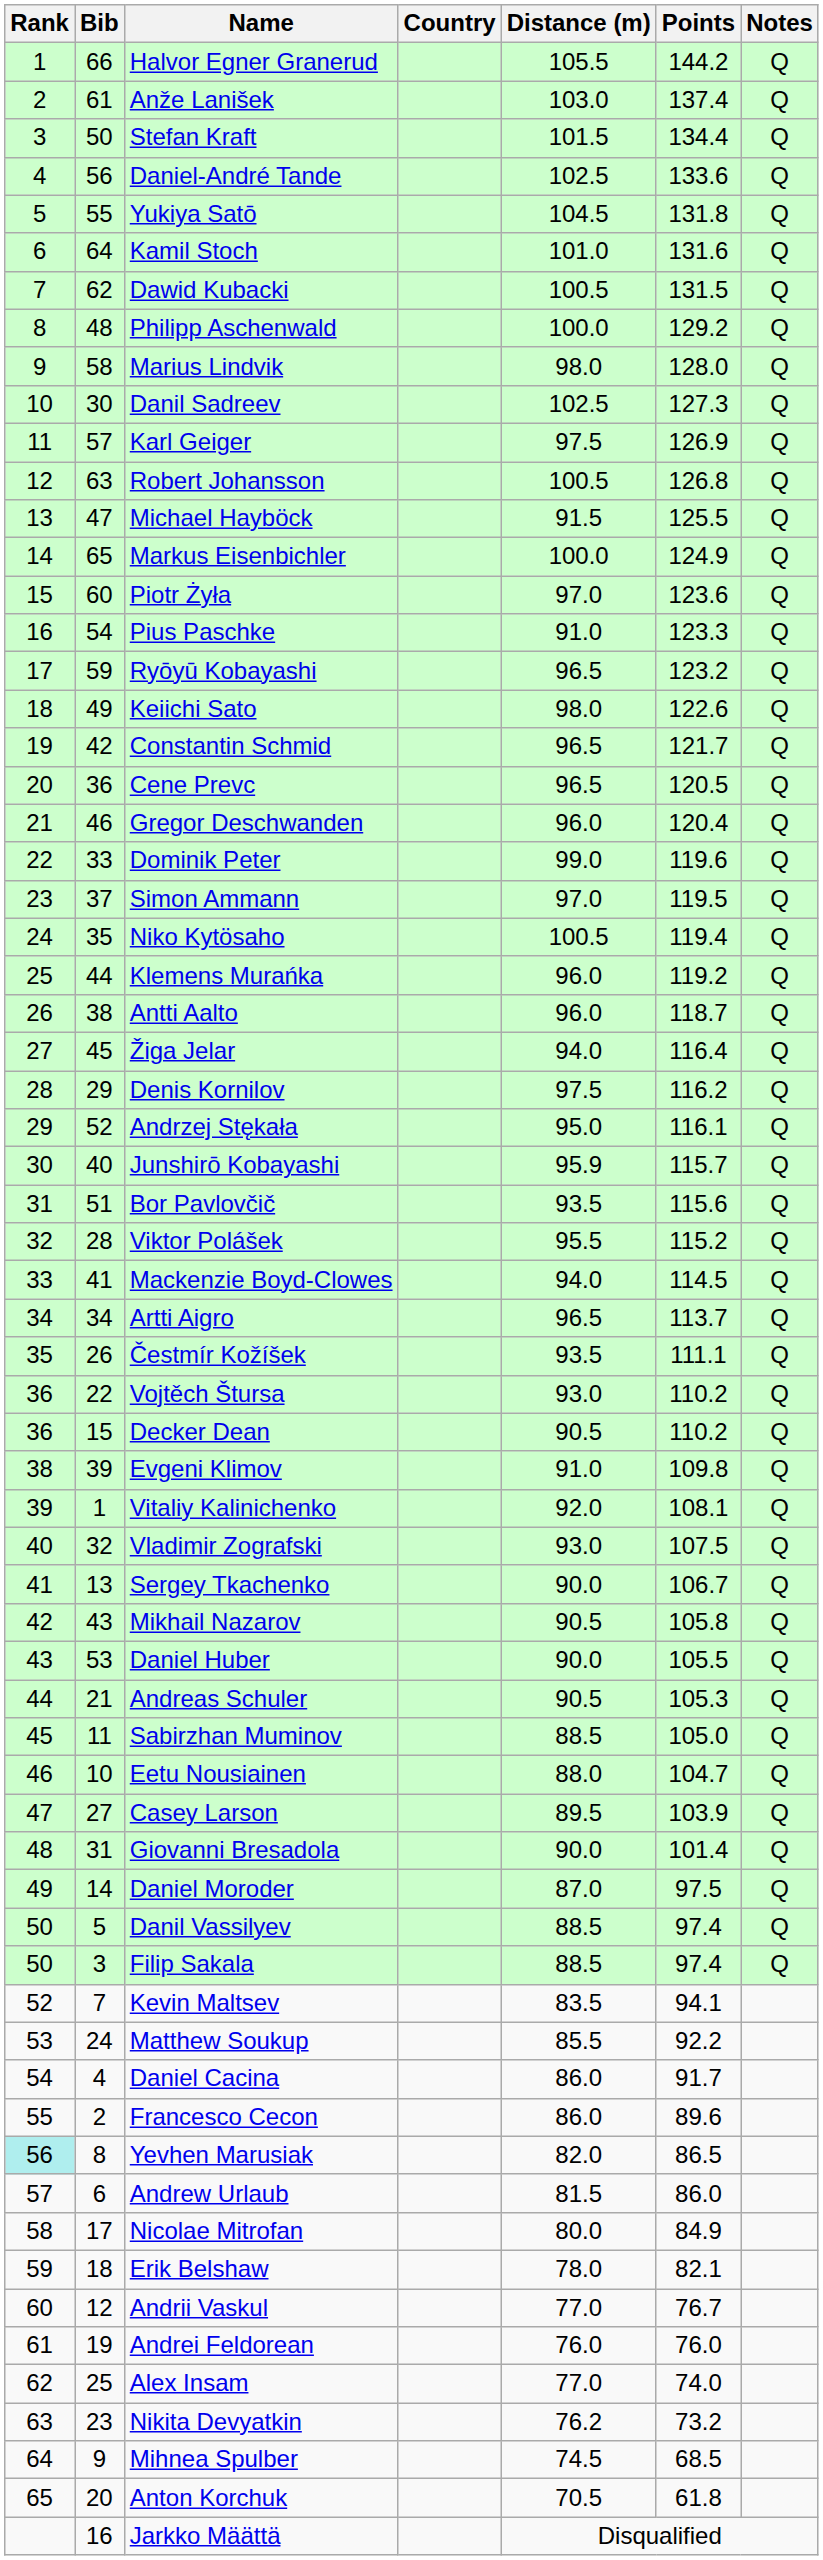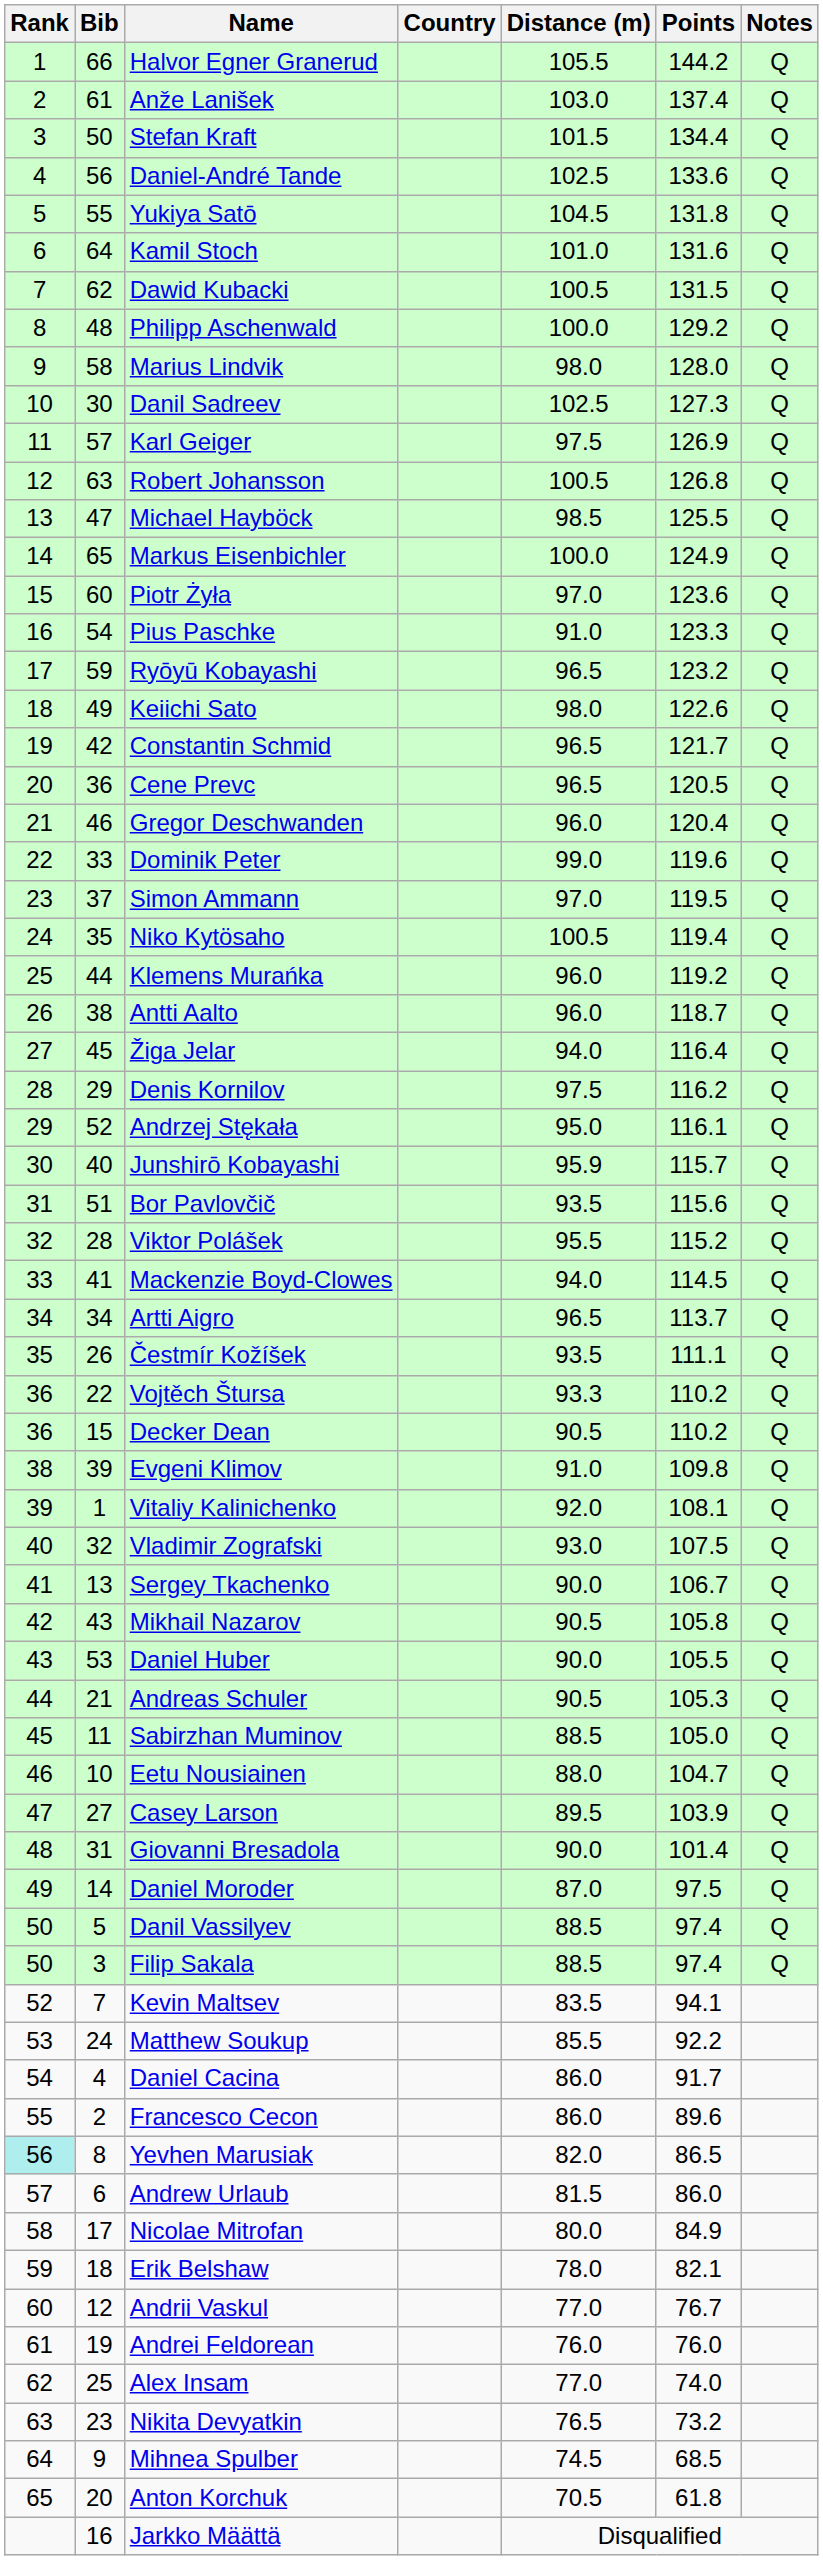 <table class="wikitable sortable" style="text-align:center">
 <tr>
 <th>Rank</th>
 <th>Bib</th>
 <th>Name</th>
 <th>Country</th>
 <th>Distance (m)</th>
 <th>Points</th>
 <th>Notes</th>
 </tr>
 <tr bgcolor=ccffcc>
 <td>1</td>
 <td>66</td>
 <td align=left><a href='#'>Halvor Egner Granerud</a></td>
 <td align=left></td>
 <td>105.5</td>
 <td>144.2</td>
 <td>Q</td>
 </tr>
 <tr bgcolor=ccffcc>
 <td>2</td>
 <td>61</td>
 <td align=left><a href='#'>Anže Lanišek</a></td>
 <td align=left></td>
 <td>103.0</td>
 <td>137.4</td>
 <td>Q</td>
 </tr>
 <tr bgcolor=ccffcc>
 <td>3</td>
 <td>50</td>
 <td align=left><a href='#'>Stefan Kraft</a></td>
 <td align=left></td>
 <td>101.5</td>
 <td>134.4</td>
 <td>Q</td>
 </tr>
 <tr bgcolor=ccffcc>
 <td>4</td>
 <td>56</td>
 <td align=left><a href='#'>Daniel-André Tande</a></td>
 <td align=left></td>
 <td>102.5</td>
 <td>133.6</td>
 <td>Q</td>
 </tr>
 <tr bgcolor=ccffcc>
 <td>5</td>
 <td>55</td>
 <td align=left><a href='#'>Yukiya Satō</a></td>
 <td align=left></td>
 <td>104.5</td>
 <td>131.8</td>
 <td>Q</td>
 </tr>
 <tr bgcolor=ccffcc>
 <td>6</td>
 <td>64</td>
 <td align=left><a href='#'>Kamil Stoch</a></td>
 <td align=left></td>
 <td>101.0</td>
 <td>131.6</td>
 <td>Q</td>
 </tr>
 <tr bgcolor=ccffcc>
 <td>7</td>
 <td>62</td>
 <td align=left><a href='#'>Dawid Kubacki</a></td>
 <td align=left></td>
 <td>100.5</td>
 <td>131.5</td>
 <td>Q</td>
 </tr>
 <tr bgcolor=ccffcc>
 <td>8</td>
 <td>48</td>
 <td align=left><a href='#'>Philipp Aschenwald</a></td>
 <td align=left></td>
 <td>100.0</td>
 <td>129.2</td>
 <td>Q</td>
 </tr>
 <tr bgcolor=ccffcc>
 <td>9</td>
 <td>58</td>
 <td align=left><a href='#'>Marius Lindvik</a></td>
 <td align=left></td>
 <td>98.0</td>
 <td>128.0</td>
 <td>Q</td>
 </tr>
 <tr bgcolor=ccffcc>
 <td>10</td>
 <td>30</td>
 <td align=left><a href='#'>Danil Sadreev</a></td>
 <td align=left></td>
 <td>102.5</td>
 <td>127.3</td>
 <td>Q</td>
 </tr>
 <tr bgcolor=ccffcc>
 <td>11</td>
 <td>57</td>
 <td align=left><a href='#'>Karl Geiger</a></td>
 <td align=left></td>
 <td>97.5</td>
 <td>126.9</td>
 <td>Q</td>
 </tr>
 <tr bgcolor=ccffcc>
 <td>12</td>
 <td>63</td>
 <td align=left><a href='#'>Robert Johansson</a></td>
 <td align=left></td>
 <td>100.5</td>
 <td>126.8</td>
 <td>Q</td>
 </tr>
 <tr bgcolor=ccffcc>
 <td>13</td>
 <td>47</td>
 <td align=left><a href='#'>Michael Hayböck</a></td>
 <td align=left></td>
-<td>91.5</td>
+<td>98.5</td>
 <td>125.5</td>
 <td>Q</td>
 </tr>
 <tr bgcolor=ccffcc>
 <td>14</td>
 <td>65</td>
 <td align=left><a href='#'>Markus Eisenbichler</a></td>
 <td align=left></td>
 <td>100.0</td>
 <td>124.9</td>
 <td>Q</td>
 </tr>
 <tr bgcolor=ccffcc>
 <td>15</td>
 <td>60</td>
 <td align=left><a href='#'>Piotr Żyła</a></td>
 <td align=left></td>
 <td>97.0</td>
 <td>123.6</td>
 <td>Q</td>
 </tr>
 <tr bgcolor=ccffcc>
 <td>16</td>
 <td>54</td>
 <td align=left><a href='#'>Pius Paschke</a></td>
 <td align=left></td>
 <td>91.0</td>
 <td>123.3</td>
 <td>Q</td>
 </tr>
 <tr bgcolor=ccffcc>
 <td>17</td>
 <td>59</td>
 <td align=left><a href='#'>Ryōyū Kobayashi</a></td>
 <td align=left></td>
 <td>96.5</td>
 <td>123.2</td>
 <td>Q</td>
 </tr>
 <tr bgcolor=ccffcc>
 <td>18</td>
 <td>49</td>
 <td align=left><a href='#'>Keiichi Sato</a></td>
 <td align=left></td>
 <td>98.0</td>
 <td>122.6</td>
 <td>Q</td>
 </tr>
 <tr bgcolor=ccffcc>
 <td>19</td>
 <td>42</td>
 <td align=left><a href='#'>Constantin Schmid</a></td>
 <td align=left></td>
 <td>96.5</td>
 <td>121.7</td>
 <td>Q</td>
 </tr>
 <tr bgcolor=ccffcc>
 <td>20</td>
 <td>36</td>
 <td align=left><a href='#'>Cene Prevc</a></td>
 <td align=left></td>
 <td>96.5</td>
 <td>120.5</td>
 <td>Q</td>
 </tr>
 <tr bgcolor=ccffcc>
 <td>21</td>
 <td>46</td>
 <td align=left><a href='#'>Gregor Deschwanden</a></td>
 <td align=left></td>
 <td>96.0</td>
 <td>120.4</td>
 <td>Q</td>
 </tr>
 <tr bgcolor=ccffcc>
 <td>22</td>
 <td>33</td>
 <td align=left><a href='#'>Dominik Peter</a></td>
 <td align=left></td>
 <td>99.0</td>
 <td>119.6</td>
 <td>Q</td>
 </tr>
 <tr bgcolor=ccffcc>
 <td>23</td>
 <td>37</td>
 <td align=left><a href='#'>Simon Ammann</a></td>
 <td align=left></td>
 <td>97.0</td>
 <td>119.5</td>
 <td>Q</td>
 </tr>
 <tr bgcolor=ccffcc>
 <td>24</td>
 <td>35</td>
 <td align=left><a href='#'>Niko Kytösaho</a></td>
 <td align=left></td>
 <td>100.5</td>
 <td>119.4</td>
 <td>Q</td>
 </tr>
 <tr bgcolor=ccffcc>
 <td>25</td>
 <td>44</td>
 <td align=left><a href='#'>Klemens Murańka</a></td>
 <td align=left></td>
 <td>96.0</td>
 <td>119.2</td>
 <td>Q</td>
 </tr>
 <tr bgcolor=ccffcc>
 <td>26</td>
 <td>38</td>
 <td align=left><a href='#'>Antti Aalto</a></td>
 <td align=left></td>
 <td>96.0</td>
 <td>118.7</td>
 <td>Q</td>
 </tr>
 <tr bgcolor=ccffcc>
 <td>27</td>
 <td>45</td>
 <td align=left><a href='#'>Žiga Jelar</a></td>
 <td align=left></td>
 <td>94.0</td>
 <td>116.4</td>
 <td>Q</td>
 </tr>
 <tr bgcolor=ccffcc>
 <td>28</td>
 <td>29</td>
 <td align=left><a href='#'>Denis Kornilov</a></td>
 <td align=left></td>
 <td>97.5</td>
 <td>116.2</td>
 <td>Q</td>
 </tr>
 <tr bgcolor=ccffcc>
 <td>29</td>
 <td>52</td>
 <td align=left><a href='#'>Andrzej Stękała</a></td>
 <td align=left></td>
 <td>95.0</td>
 <td>116.1</td>
 <td>Q</td>
 </tr>
 <tr bgcolor=ccffcc>
 <td>30</td>
 <td>40</td>
 <td align=left><a href='#'>Junshirō Kobayashi</a></td>
 <td align=left></td>
 <td>95.9</td>
 <td>115.7</td>
 <td>Q</td>
 </tr>
 <tr bgcolor=ccffcc>
 <td>31</td>
 <td>51</td>
 <td align=left><a href='#'>Bor Pavlovčič</a></td>
 <td align=left></td>
 <td>93.5</td>
 <td>115.6</td>
 <td>Q</td>
 </tr>
 <tr bgcolor=ccffcc>
 <td>32</td>
 <td>28</td>
 <td align=left><a href='#'>Viktor Polášek</a></td>
 <td align=left></td>
 <td>95.5</td>
 <td>115.2</td>
 <td>Q</td>
 </tr>
 <tr bgcolor=ccffcc>
 <td>33</td>
 <td>41</td>
 <td align=left><a href='#'>Mackenzie Boyd-Clowes</a></td>
 <td align=left></td>
 <td>94.0</td>
 <td>114.5</td>
 <td>Q</td>
 </tr>
 <tr bgcolor=ccffcc>
 <td>34</td>
 <td>34</td>
 <td align=left><a href='#'>Artti Aigro</a></td>
 <td align=left></td>
 <td>96.5</td>
 <td>113.7</td>
 <td>Q</td>
 </tr>
 <tr bgcolor=ccffcc>
 <td>35</td>
 <td>26</td>
 <td align=left><a href='#'>Čestmír Kožíšek</a></td>
 <td align=left></td>
 <td>93.5</td>
 <td>111.1</td>
 <td>Q</td>
 </tr>
 <tr bgcolor=ccffcc>
 <td>36</td>
 <td>22</td>
 <td align=left><a href='#'>Vojtěch Štursa</a></td>
 <td align=left></td>
-<td>93.0</td>
+<td>93.3</td>
 <td>110.2</td>
 <td>Q</td>
 </tr>
 <tr bgcolor=ccffcc>
 <td>36</td>
 <td>15</td>
 <td align=left><a href='#'>Decker Dean</a></td>
 <td align=left></td>
 <td>90.5</td>
 <td>110.2</td>
 <td>Q</td>
 </tr>
 <tr bgcolor=ccffcc>
 <td>38</td>
 <td>39</td>
 <td align=left><a href='#'>Evgeni Klimov</a></td>
 <td align=left></td>
 <td>91.0</td>
 <td>109.8</td>
 <td>Q</td>
 </tr>
 <tr bgcolor=ccffcc>
 <td>39</td>
 <td>1</td>
 <td align=left><a href='#'>Vitaliy Kalinichenko</a></td>
 <td align=left></td>
 <td>92.0</td>
 <td>108.1</td>
 <td>Q</td>
 </tr>
 <tr bgcolor=ccffcc>
 <td>40</td>
 <td>32</td>
 <td align=left><a href='#'>Vladimir Zografski</a></td>
 <td align=left></td>
 <td>93.0</td>
 <td>107.5</td>
 <td>Q</td>
 </tr>
 <tr bgcolor=ccffcc>
 <td>41</td>
 <td>13</td>
 <td align=left><a href='#'>Sergey Tkachenko</a></td>
 <td align=left></td>
 <td>90.0</td>
 <td>106.7</td>
 <td>Q</td>
 </tr>
 <tr bgcolor=ccffcc>
 <td>42</td>
 <td>43</td>
 <td align=left><a href='#'>Mikhail Nazarov</a></td>
 <td align=left></td>
 <td>90.5</td>
 <td>105.8</td>
 <td>Q</td>
 </tr>
 <tr bgcolor=ccffcc>
 <td>43</td>
 <td>53</td>
 <td align=left><a href='#'>Daniel Huber</a></td>
 <td align=left></td>
 <td>90.0</td>
 <td>105.5</td>
 <td>Q</td>
 </tr>
 <tr bgcolor=ccffcc>
 <td>44</td>
 <td>21</td>
 <td align=left><a href='#'>Andreas Schuler</a></td>
 <td align=left></td>
 <td>90.5</td>
 <td>105.3</td>
 <td>Q</td>
 </tr>
 <tr bgcolor=ccffcc>
 <td>45</td>
 <td>11</td>
 <td align=left><a href='#'>Sabirzhan Muminov</a></td>
 <td align=left></td>
 <td>88.5</td>
 <td>105.0</td>
 <td>Q</td>
 </tr>
 <tr bgcolor=ccffcc>
 <td>46</td>
 <td>10</td>
 <td align=left><a href='#'>Eetu Nousiainen</a></td>
 <td align=left></td>
 <td>88.0</td>
 <td>104.7</td>
 <td>Q</td>
 </tr>
 <tr bgcolor=ccffcc>
 <td>47</td>
 <td>27</td>
 <td align=left><a href='#'>Casey Larson</a></td>
 <td align=left></td>
 <td>89.5</td>
 <td>103.9</td>
 <td>Q</td>
 </tr>
 <tr bgcolor=ccffcc>
 <td>48</td>
 <td>31</td>
 <td align=left><a href='#'>Giovanni Bresadola</a></td>
 <td align=left></td>
 <td>90.0</td>
 <td>101.4</td>
 <td>Q</td>
 </tr>
 <tr bgcolor=ccffcc>
 <td>49</td>
 <td>14</td>
 <td align=left><a href='#'>Daniel Moroder</a></td>
 <td align=left></td>
 <td>87.0</td>
 <td>97.5</td>
 <td>Q</td>
 </tr>
 <tr bgcolor=ccffcc>
 <td>50</td>
 <td>5</td>
 <td align=left><a href='#'>Danil Vassilyev</a></td>
 <td align=left></td>
 <td>88.5</td>
 <td>97.4</td>
 <td>Q</td>
 </tr>
 <tr bgcolor=ccffcc>
 <td>50</td>
 <td>3</td>
 <td align=left><a href='#'>Filip Sakala</a></td>
 <td align=left></td>
 <td>88.5</td>
 <td>97.4</td>
 <td>Q</td>
 </tr>
 <tr>
 <td>52</td>
 <td>7</td>
 <td align=left><a href='#'>Kevin Maltsev</a></td>
 <td align=left></td>
 <td>83.5</td>
 <td>94.1</td>
 <td></td>
 </tr>
 <tr>
 <td>53</td>
 <td>24</td>
 <td align=left><a href='#'>Matthew Soukup</a></td>
 <td align=left></td>
 <td>85.5</td>
 <td>92.2</td>
 <td></td>
 </tr>
 <tr>
 <td>54</td>
 <td>4</td>
 <td align=left><a href='#'>Daniel Cacina</a></td>
 <td align=left></td>
 <td>86.0</td>
 <td>91.7</td>
 <td></td>
 </tr>
 <tr>
 <td>55</td>
 <td>2</td>
 <td align=left><a href='#'>Francesco Cecon</a></td>
 <td align=left></td>
 <td>86.0</td>
 <td>89.6</td>
 <td></td>
 </tr>
 <tr>
 <td style="background: paleturquoise;">56</td>
 <td>8</td>
 <td align=left><a href='#'>Yevhen Marusiak</a></td>
 <td align=left></td>
 <td>82.0</td>
 <td>86.5</td>
 <td></td>
 </tr>
 <tr>
 <td>57</td>
 <td>6</td>
 <td align=left><a href='#'>Andrew Urlaub</a></td>
 <td align=left></td>
 <td>81.5</td>
 <td>86.0</td>
 <td></td>
 </tr>
 <tr>
 <td>58</td>
 <td>17</td>
 <td align=left><a href='#'>Nicolae Mitrofan</a></td>
 <td align=left></td>
 <td>80.0</td>
 <td>84.9</td>
 <td></td>
 </tr>
 <tr>
 <td>59</td>
 <td>18</td>
 <td align=left><a href='#'>Erik Belshaw</a></td>
 <td align=left></td>
 <td>78.0</td>
 <td>82.1</td>
 <td></td>
 </tr>
 <tr>
 <td>60</td>
 <td>12</td>
 <td align=left><a href='#'>Andrii Vaskul</a></td>
 <td align=left></td>
 <td>77.0</td>
 <td>76.7</td>
 <td></td>
 </tr>
 <tr>
 <td>61</td>
 <td>19</td>
 <td align=left><a href='#'>Andrei Feldorean</a></td>
 <td align=left></td>
 <td>76.0</td>
 <td>76.0</td>
 <td></td>
 </tr>
 <tr>
 <td>62</td>
 <td>25</td>
 <td align=left><a href='#'>Alex Insam</a></td>
 <td align=left></td>
 <td>77.0</td>
 <td>74.0</td>
 <td></td>
 </tr>
 <tr>
 <td>63</td>
 <td>23</td>
 <td align=left><a href='#'>Nikita Devyatkin</a></td>
 <td align=left></td>
-<td>76.2</td>
+<td>76.5</td>
 <td>73.2</td>
 <td></td>
 </tr>
 <tr>
 <td>64</td>
 <td>9</td>
 <td align=left><a href='#'>Mihnea Spulber</a></td>
 <td align=left></td>
 <td>74.5</td>
 <td>68.5</td>
 <td></td>
 </tr>
 <tr>
 <td>65</td>
 <td>20</td>
 <td align=left><a href='#'>Anton Korchuk</a></td>
 <td align=left></td>
 <td>70.5</td>
 <td>61.8</td>
 <td></td>
 </tr>
 <tr>
 <td></td>
 <td>16</td>
 <td align=left><a href='#'>Jarkko Määttä</a></td>
 <td align=left></td>
 <td colspan=3>Disqualified</td>
 </tr>
 </table>
